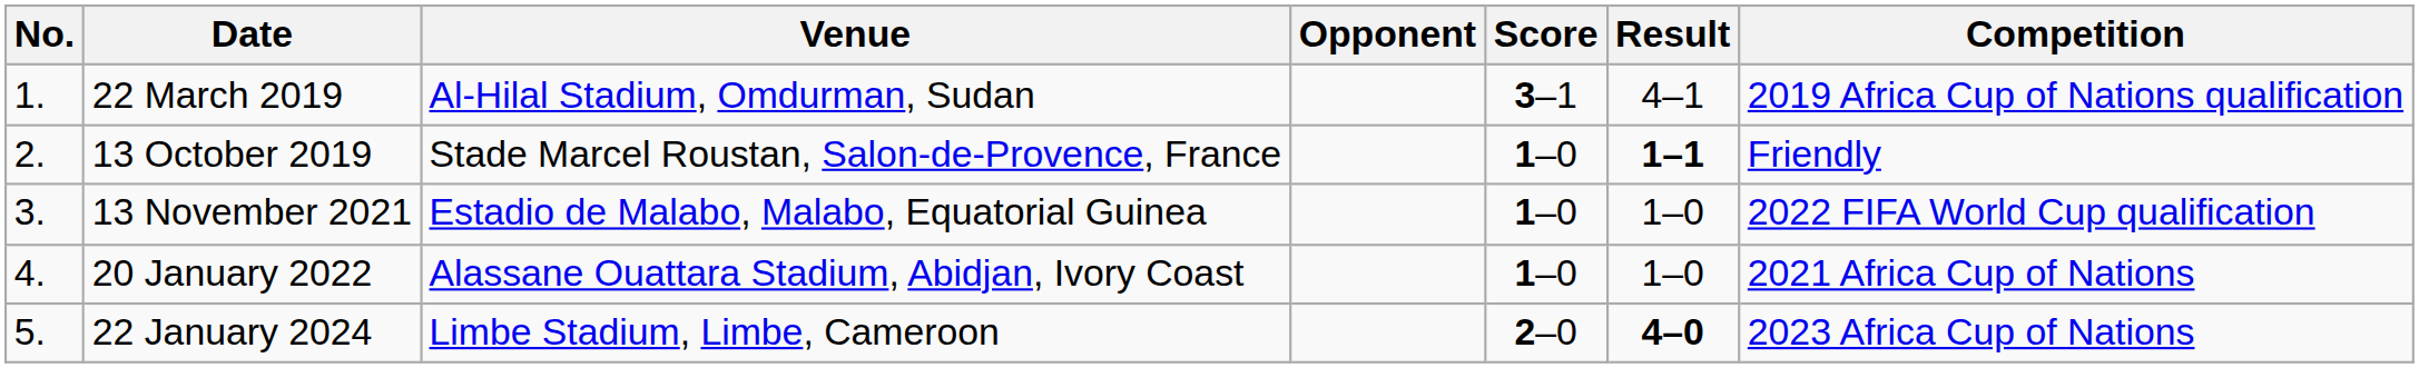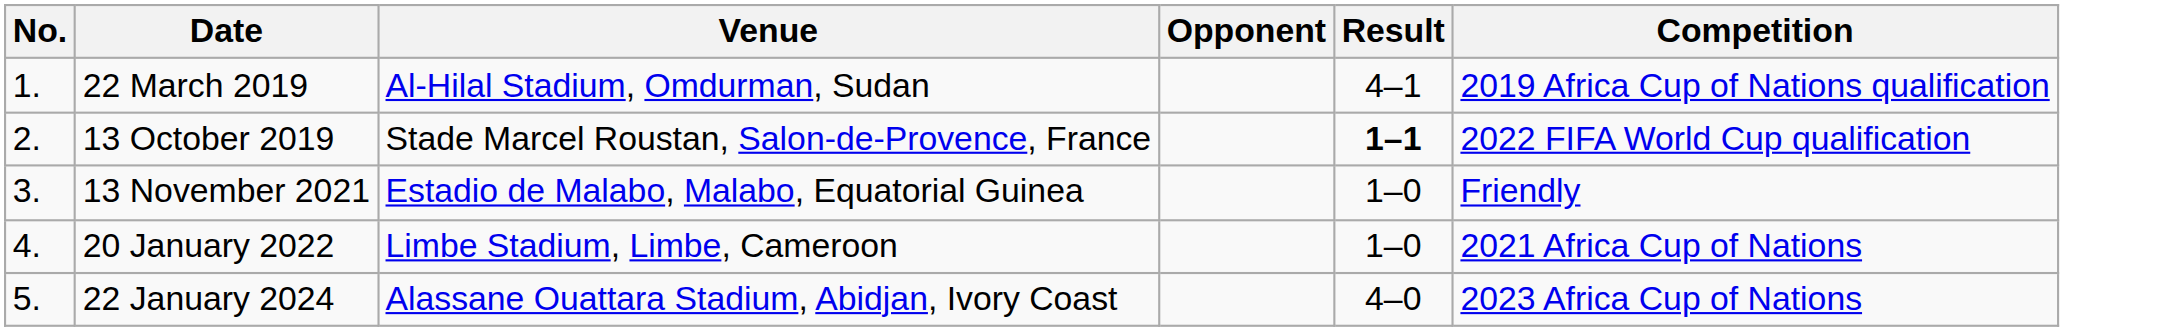 <table class="wikitable" style="font-size:100%;">
 <tr>
 <th>No.</th>
 <th>Date</th>
 <th>Venue</th>
 <th>Opponent</th>
-<th>Score</th>
 <th>Result</th>
 <th>Competition</th>
 </tr>
 <tr>
 <td>1.</td>
 <td>22 March 2019</td>
 <td><a href='#'>Al-Hilal Stadium</a>, <a href='#'>Omdurman</a>, Sudan</td>
 <td></td>
-<td align=center><strong>3</strong>–1</td>
 <td align=center>4–1</td>
 <td><a href='#'>2019 Africa Cup of Nations qualification</a></td>
 </tr>
 <tr>
 <td>2.</td>
 <td>13 October 2019</td>
 <td>Stade Marcel Roustan, <a href='#'>Salon-de-Provence</a>, France</td>
 <td></td>
-<td align=center><strong>1</strong>–0</td>
 <td align=center><strong>1–1</strong></td>
-<td><a href='#'>Friendly</a></td>
+<td><a href='#'>2022 FIFA World Cup qualification</a></td>
 </tr>
 <tr>
 <td>3.</td>
 <td>13 November 2021</td>
 <td><a href='#'>Estadio de Malabo</a>, <a href='#'>Malabo</a>, Equatorial Guinea</td>
 <td></td>
-<td align=center><strong>1</strong>–0</td>
 <td align=center>1–0</td>
-<td><a href='#'>2022 FIFA World Cup qualification</a></td>
+<td><a href='#'>Friendly</a></td>
 </tr>
 <tr>
 <td>4.</td>
 <td>20 January 2022</td>
-<td><a href='#'>Alassane Ouattara Stadium</a>, <a href='#'>Abidjan</a>, Ivory Coast</td>
+<td><a href='#'>Limbe Stadium</a>, <a href='#'>Limbe</a>, Cameroon</td>
 <td></td>
-<td align=center><strong>1</strong>–0</td>
 <td align=center>1–0</td>
 <td><a href='#'>2021 Africa Cup of Nations</a></td>
 </tr>
 <tr>
 <td>5.</td>
 <td>22 January 2024</td>
-<td><a href='#'>Limbe Stadium</a>, <a href='#'>Limbe</a>, Cameroon</td>
+<td><a href='#'>Alassane Ouattara Stadium</a>, <a href='#'>Abidjan</a>, Ivory Coast</td>
 <td></td>
-<td align=center><strong>2</strong>–0</td>
-<td align=center><strong>4–0</strong></td>
+<td align=center>4–0</td>
 <td><a href='#'>2023 Africa Cup of Nations</a></td>
 </tr>
 </table>
